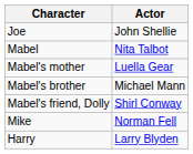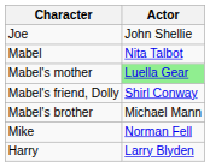 <table class="wikitable">
 <tr>
 <th>Character</th>
 <th>Actor</th>
 </tr>
 <tr>
 <td>Joe</td>
 <td>John Shellie</td>
 </tr>
 <tr>
 <td>Mabel</td>
 <td><a href='#'>Nita Talbot</a></td>
 </tr>
 <tr>
 <td>Mabel's mother</td>
-<td><a href='#'>Luella Gear</a></td>
+<td style="background: lightgreen;"><a href='#'>Luella Gear</a></td>
+</tr>
+<tr>
+<td>Mabel's friend, Dolly</td>
+<td><a href='#'>Shirl Conway</a></td>
 </tr>
 <tr>
 <td>Mabel's brother</td>
 <td>Michael Mann</td>
-</tr>
-<tr>
-<td>Mabel's friend, Dolly</td>
-<td><a href='#'>Shirl Conway</a></td>
 </tr>
 <tr>
 <td>Mike</td>
 <td><a href='#'>Norman Fell</a></td>
 </tr>
 <tr>
 <td>Harry</td>
 <td><a href='#'>Larry Blyden</a></td>
 </tr>
 </table>
